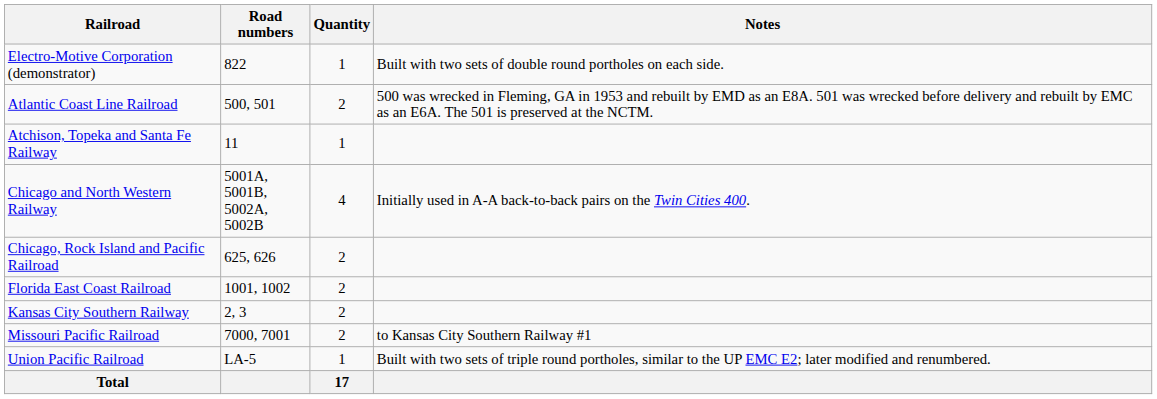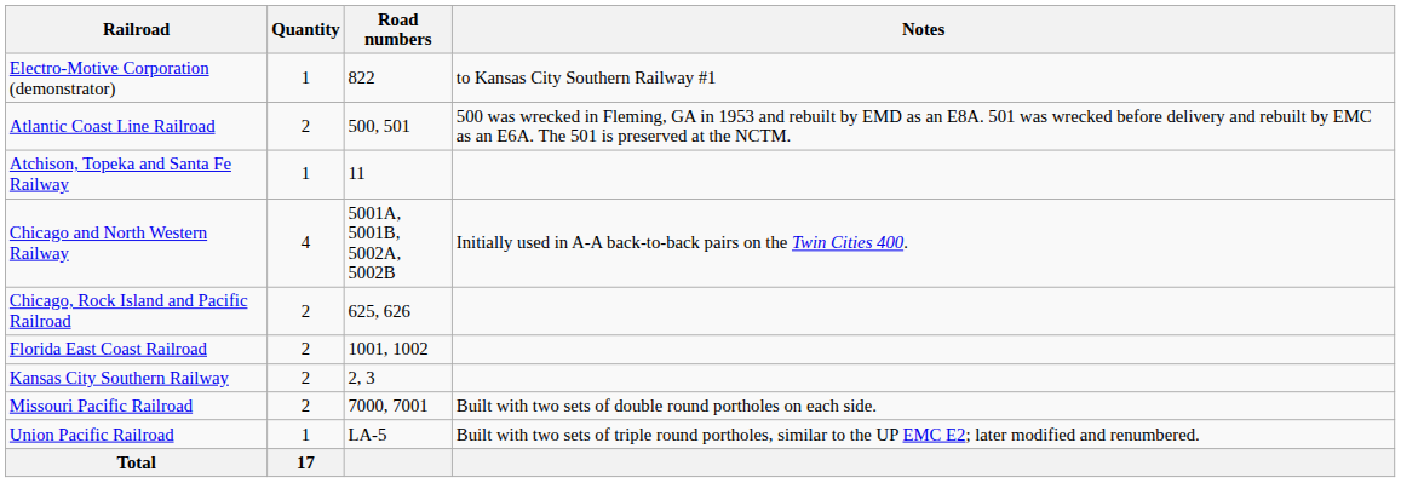 <table class="wikitable">
 <tr>
 <th>Railroad</th>
+<th>Quantity</th>
 <th>Road numbers</th>
-<th>Quantity</th>
 <th>Notes</th>
 </tr>
 <tr>
 <td><a href='#'>Electro-Motive Corporation</a> (demonstrator)</td>
+<td align=center>1</td>
 <td>822</td>
-<td align=center>1</td>
-<td>Built with two sets of double round portholes on each side.</td>
+<td>to Kansas City Southern Railway #1</td>
 </tr>
 <tr>
 <td><a href='#'>Atlantic Coast Line Railroad</a></td>
+<td align=center>2</td>
 <td>500, 501</td>
-<td align=center>2</td>
 <td>500 was wrecked in Fleming, GA in 1953 and rebuilt by EMD as an E8A. 501 was wrecked before delivery and rebuilt by EMC as an E6A. The 501 is preserved at the NCTM.</td>
 </tr>
 <tr>
 <td><a href='#'>Atchison, Topeka and Santa Fe Railway</a></td>
+<td align=center>1</td>
 <td>11</td>
-<td align=center>1</td>
 <td></td>
 </tr>
 <tr>
 <td><a href='#'>Chicago and North Western Railway</a></td>
+<td align=center>4</td>
 <td>5001A, 5001B,<br>5002A, 5002B</td>
-<td align=center>4</td>
 <td>Initially used in A-A back-to-back pairs on the <em><a href='#'>Twin Cities 400</a></em>.</td>
 </tr>
 <tr>
 <td><a href='#'>Chicago, Rock Island and Pacific Railroad</a></td>
+<td align=center>2</td>
 <td>625, 626</td>
-<td align=center>2</td>
 <td></td>
 </tr>
 <tr>
 <td><a href='#'>Florida East Coast Railroad</a></td>
+<td align=center>2</td>
 <td>1001, 1002</td>
-<td align=center>2</td>
 <td></td>
 </tr>
 <tr>
 <td><a href='#'>Kansas City Southern Railway</a></td>
+<td align=center>2</td>
 <td>2, 3</td>
-<td align=center>2</td>
 <td></td>
 </tr>
 <tr>
 <td><a href='#'>Missouri Pacific Railroad</a></td>
+<td align=center>2</td>
 <td>7000, 7001</td>
-<td align=center>2</td>
-<td>to Kansas City Southern Railway #1</td>
+<td>Built with two sets of double round portholes on each side.</td>
 </tr>
 <tr>
 <td><a href='#'>Union Pacific Railroad</a></td>
+<td align=center>1</td>
 <td>LA-5</td>
-<td align=center>1</td>
 <td>Built with two sets of triple round portholes, similar to the UP <a href='#'>EMC E2</a>; later modified and renumbered.</td>
 </tr>
 <tr>
 <th>Total</th>
+<th>17</th>
 <th></th>
-<th>17</th>
 <th></th>
 </tr>
 </table>
